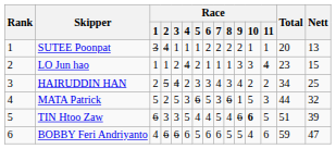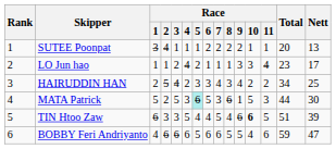 <table class=wikitable>
 <tr>
 <th rowspan="2">Rank</th>
 <th rowspan="2">Skipper</th>
 <th colspan="11">Race</th>
 <th rowspan="2">Total</th>
 <th rowspan="2">Nett</th>
 </tr>
 <tr>
 <th>1</th>
 <th>2</th>
 <th>3</th>
 <th>4</th>
 <th>5</th>
 <th>6</th>
 <th>7</th>
 <th>8</th>
 <th>9</th>
 <th>10</th>
 <th>11</th>
 </tr>
 <tr>
 <td>1</td>
 <td> <a href='#'>SUTEE Poonpat</a></td>
 <td><s>3</s></td>
 <td><s>4</s></td>
 <td>1</td>
 <td>1</td>
 <td>1</td>
 <td>2</td>
 <td>2</td>
 <td>2</td>
 <td>2</td>
 <td>1</td>
 <td>1</td>
 <td>20</td>
 <td>13</td>
 </tr>
 <tr>
 <td>2</td>
 <td> <a href='#'>LO Jun hao</a></td>
 <td>1</td>
 <td>1</td>
 <td>2</td>
 <td><s>4</s></td>
 <td>2</td>
 <td>1</td>
 <td>1</td>
 <td>1</td>
 <td>3</td>
 <td>3</td>
 <td><s>4</s></td>
 <td>23</td>
-<td>15</td>
+<td>17</td>
 </tr>
 <tr>
 <td>3</td>
 <td> <a href='#'>HAIRUDDIN HAN</a></td>
 <td>2</td>
 <td><s>5</s></td>
 <td><s>4</s></td>
 <td>2</td>
 <td>3</td>
 <td>3</td>
 <td>4</td>
 <td>3</td>
 <td>4</td>
 <td>2</td>
 <td>2</td>
 <td>34</td>
 <td>25</td>
 </tr>
 <tr>
 <td>4</td>
 <td> <a href='#'>MATA Patrick</a></td>
 <td>5</td>
 <td>2</td>
 <td>5</td>
 <td>3</td>
-<td><s>6</s></td>
+<td style="background: paleturquoise;"><s>6</s></td>
 <td>5</td>
 <td>3</td>
 <td><s>6</s></td>
 <td>1</td>
 <td>5</td>
 <td>3</td>
 <td>44</td>
-<td>32</td>
+<td>30</td>
 </tr>
 <tr>
 <td>5</td>
 <td> <a href='#'>TIN Htoo Zaw</a></td>
 <td><s>6</s></td>
 <td>3</td>
 <td>3</td>
 <td>5</td>
 <td>4</td>
 <td>4</td>
 <td>5</td>
 <td>4</td>
 <td><s>6</s></td>
 <td><strong>6</strong></td>
 <td>5</td>
 <td>51</td>
 <td>39</td>
 </tr>
 <tr>
 <td>6</td>
 <td> <a href='#'>BOBBY Feri Andriyanto</a></td>
 <td>4</td>
 <td><s>6</s></td>
 <td><s>6</s></td>
 <td>6</td>
 <td>5</td>
 <td>6</td>
 <td>6</td>
 <td>5</td>
 <td>5</td>
 <td>4</td>
 <td>6</td>
 <td>59</td>
 <td>47</td>
 </tr>
 </table>
